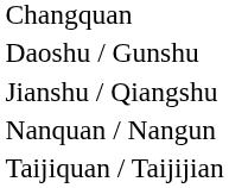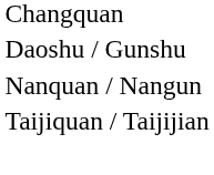 <table>
 <tr>
 <td>Changquan</td>
 <td></td>
 <td></td>
 <td></td>
 </tr>
 <tr>
 <td>Daoshu / Gunshu</td>
-<td></td>
-<td></td>
-<td></td>
-</tr>
-<tr>
-<td>Jianshu / Qiangshu</td>
 <td></td>
 <td></td>
 <td></td>
 </tr>
 <tr>
 <td>Nanquan / Nangun</td>
 <td></td>
 <td></td>
 <td></td>
 </tr>
 <tr>
 <td>Taijiquan / Taijijian</td>
 <td></td>
 <td></td>
 <td></td>
 </tr>
 </table>
